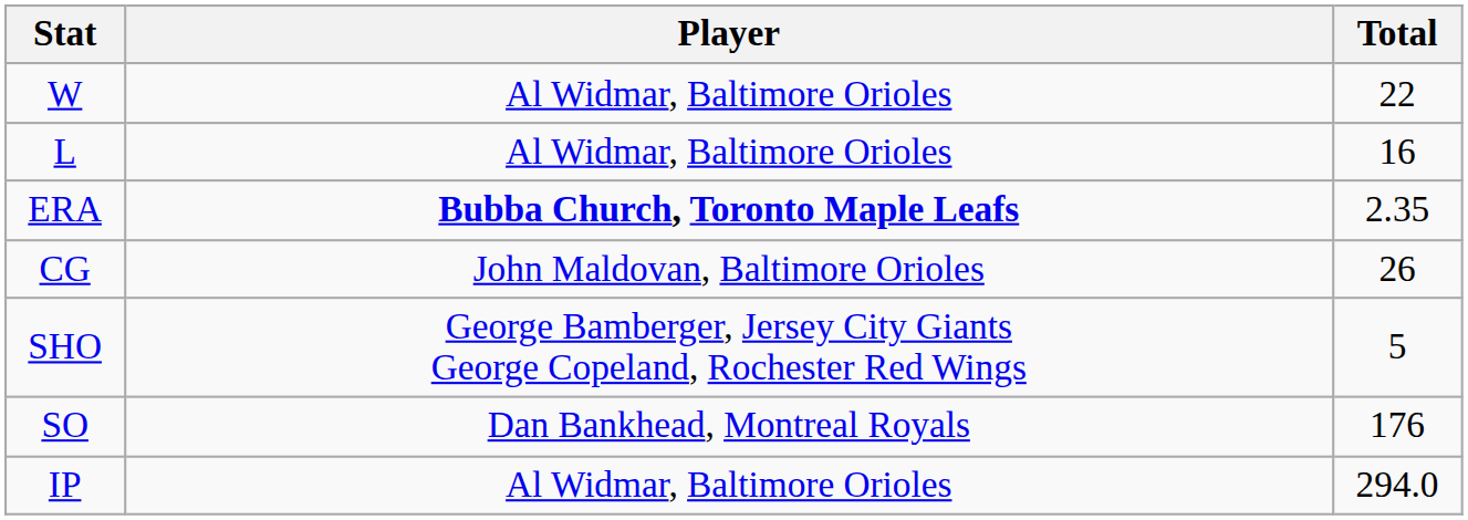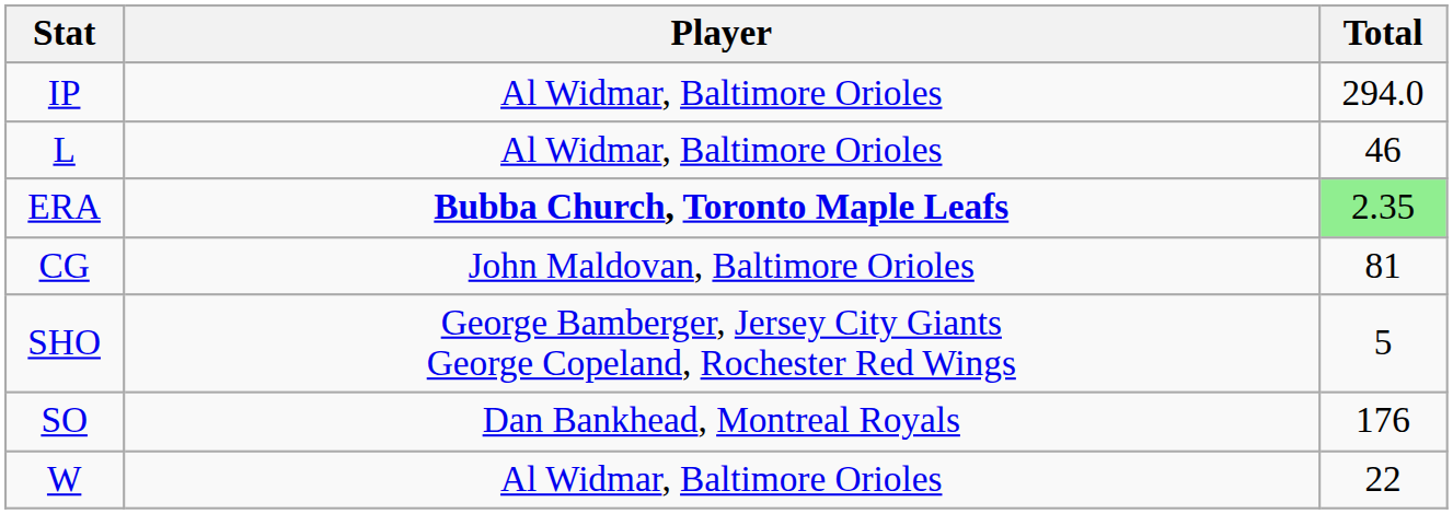 <table class="wikitable" width="40%" style="text-align:center;">
 <tr>
 <th width="5%">Stat</th>
 <th width="60%">Player</th>
 <th width="5%">Total</th>
 </tr>
 <tr>
-<td><a href='#'>W</a></td>
+<td><a href='#'>IP</a></td>
 <td><a href='#'>Al Widmar</a>, <a href='#'>Baltimore Orioles</a></td>
-<td>22</td>
+<td>294.0</td>
 </tr>
 <tr>
 <td><a href='#'>L</a></td>
 <td><a href='#'>Al Widmar</a>, <a href='#'>Baltimore Orioles</a></td>
-<td>16</td>
+<td>46</td>
 </tr>
 <tr>
 <td><a href='#'>ERA</a></td>
 <td><strong><a href='#'>Bubba Church</a>, <a href='#'>Toronto Maple Leafs</a></strong></td>
-<td>2.35</td>
+<td style="background: lightgreen;">2.35</td>
 </tr>
 <tr>
 <td><a href='#'>CG</a></td>
 <td><a href='#'>John Maldovan</a>, <a href='#'>Baltimore Orioles</a></td>
-<td>26</td>
+<td>81</td>
 </tr>
 <tr>
 <td><a href='#'>SHO</a></td>
 <td><a href='#'>George Bamberger</a>, <a href='#'>Jersey City Giants</a> <br> <a href='#'>George Copeland</a>, <a href='#'>Rochester Red Wings</a></td>
 <td>5</td>
 </tr>
 <tr>
 <td><a href='#'>SO</a></td>
 <td><a href='#'>Dan Bankhead</a>, <a href='#'>Montreal Royals</a></td>
 <td>176</td>
 </tr>
 <tr>
-<td><a href='#'>IP</a></td>
+<td><a href='#'>W</a></td>
 <td><a href='#'>Al Widmar</a>, <a href='#'>Baltimore Orioles</a></td>
-<td>294.0</td>
+<td>22</td>
 </tr>
 </table>
